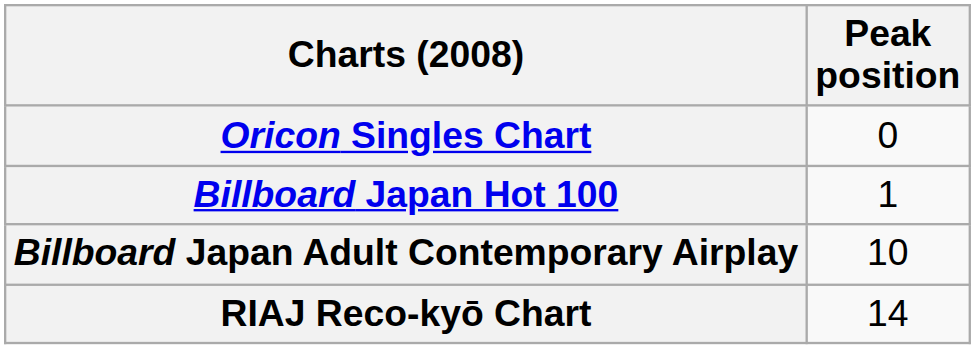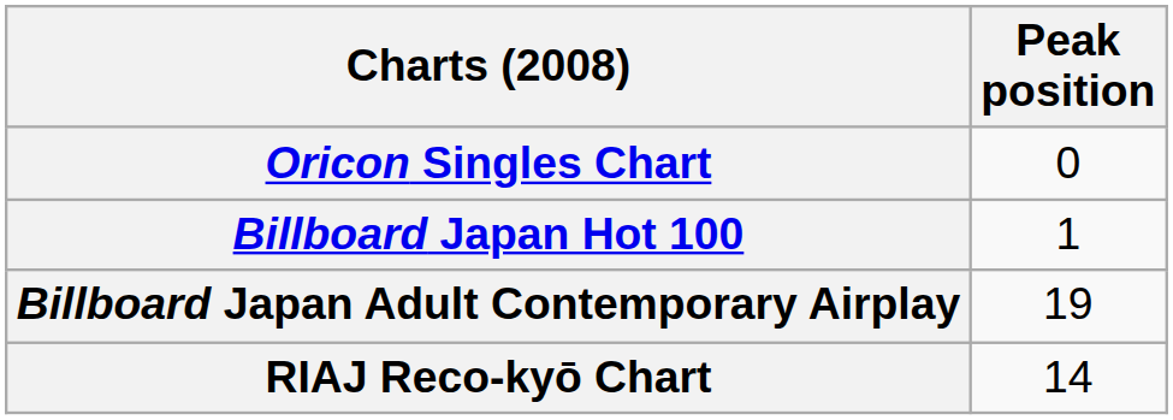 <table class="wikitable plainrowheaders sortable">
 <tr>
 <th>Charts (2008)</th>
 <th>Peak<br>position</th>
 </tr>
 <tr>
 <th scope="row"><a href='#'><em>Oricon</em> Singles Chart</a></th>
 <td style="text-align:center;">0</td>
 </tr>
 <tr>
 <th scope="row"><a href='#'><em>Billboard</em> Japan Hot 100</a></th>
 <td style="text-align:center;">1</td>
 </tr>
 <tr>
 <th scope="row"><em>Billboard</em> Japan Adult Contemporary Airplay</th>
-<td style="text-align:center;">10</td>
+<td style="text-align:center;">19</td>
 </tr>
 <tr>
 <th scope="row">RIAJ Reco-kyō Chart</th>
 <td style="text-align:center;">14</td>
 </tr>
 </table>
